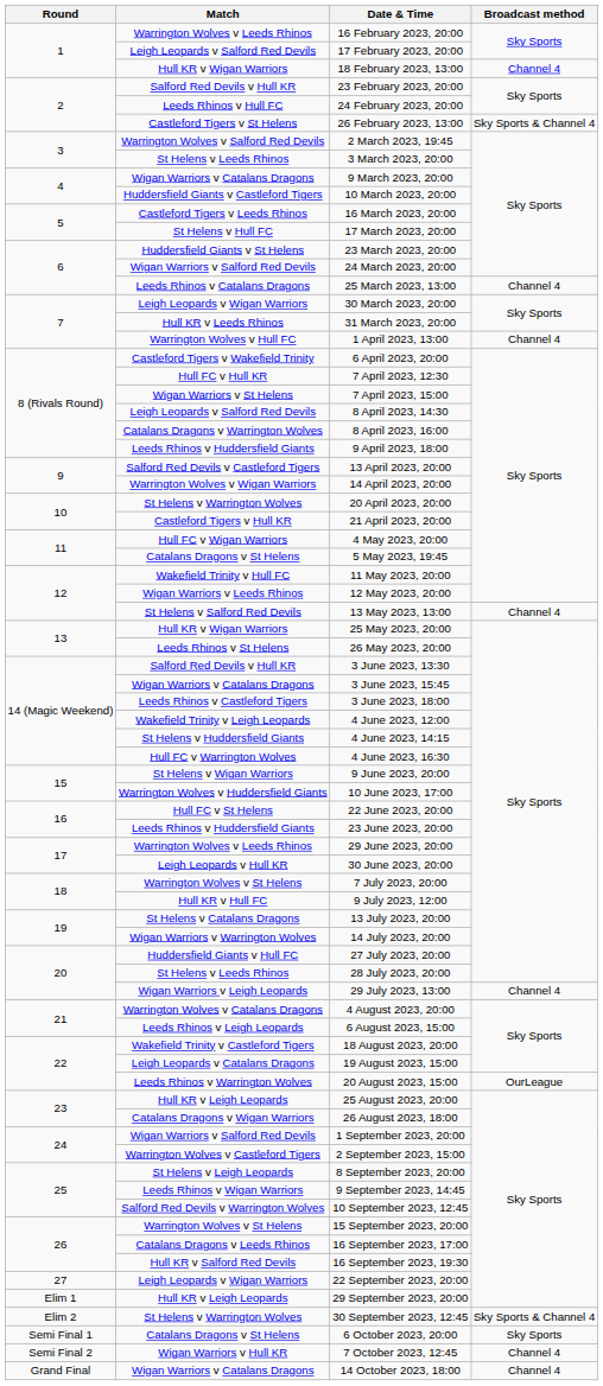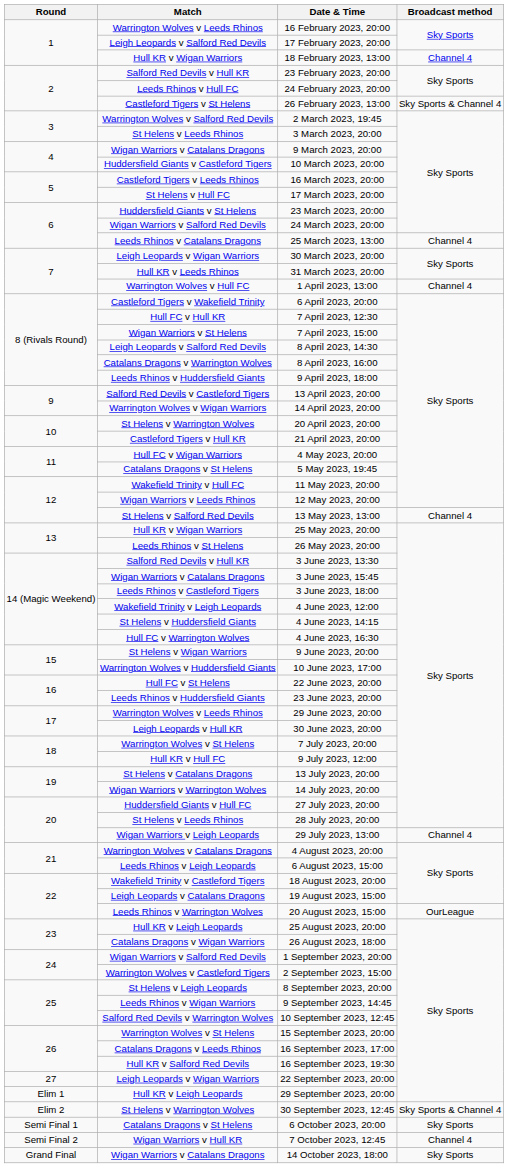 <table class="wikitable" style="border-collapse:collapse; font-size:90%; text-align:center;">
 <tr>
 <th>Round</th>
 <th>Match</th>
 <th>Date & Time</th>
 <th>Broadcast method</th>
 </tr>
 <tr>
 <td Rowspan=3>1</td>
 <td><a href='#'>Warrington Wolves</a> v <a href='#'>Leeds Rhinos</a></td>
 <td>16 February 2023, 20:00</td>
 <td Rowspan=2><a href='#'>Sky Sports</a></td>
 </tr>
 <tr>
 <td><a href='#'>Leigh Leopards</a> v <a href='#'>Salford Red Devils</a></td>
 <td>17 February 2023, 20:00</td>
 </tr>
 <tr>
 <td><a href='#'>Hull KR</a> v <a href='#'>Wigan Warriors</a></td>
 <td>18 February 2023, 13:00</td>
 <td><a href='#'>Channel 4</a></td>
 </tr>
 <tr>
 <td Rowspan=3>2</td>
 <td><a href='#'>Salford Red Devils</a> v <a href='#'>Hull KR</a></td>
 <td>23 February 2023, 20:00</td>
 <td Rowspan=2>Sky Sports</td>
 </tr>
 <tr>
 <td><a href='#'>Leeds Rhinos</a> v <a href='#'>Hull FC</a></td>
 <td>24 February 2023, 20:00</td>
 </tr>
 <tr>
 <td><a href='#'>Castleford Tigers</a> v <a href='#'>St Helens</a></td>
 <td>26 February 2023, 13:00</td>
 <td>Sky Sports & Channel 4</td>
 </tr>
 <tr>
 <td Rowspan=2>3</td>
 <td><a href='#'>Warrington Wolves</a> v <a href='#'>Salford Red Devils</a></td>
 <td>2 March 2023, 19:45</td>
 <td Rowspan=8>Sky Sports</td>
 </tr>
 <tr>
 <td><a href='#'>St Helens</a> v <a href='#'>Leeds Rhinos</a></td>
 <td>3 March 2023, 20:00</td>
 </tr>
 <tr>
 <td Rowspan=2>4</td>
 <td><a href='#'>Wigan Warriors</a> v <a href='#'>Catalans Dragons</a></td>
 <td>9 March 2023, 20:00</td>
 </tr>
 <tr>
 <td><a href='#'>Huddersfield Giants</a> v <a href='#'>Castleford Tigers</a></td>
 <td>10 March 2023, 20:00</td>
 </tr>
 <tr>
 <td Rowspan=2>5</td>
 <td><a href='#'>Castleford Tigers</a> v <a href='#'>Leeds Rhinos</a></td>
 <td>16 March 2023, 20:00</td>
 </tr>
 <tr>
 <td><a href='#'>St Helens</a> v <a href='#'>Hull FC</a></td>
 <td>17 March 2023, 20:00</td>
 </tr>
 <tr>
 <td Rowspan=3>6</td>
 <td><a href='#'>Huddersfield Giants</a> v <a href='#'>St Helens</a></td>
 <td>23 March 2023, 20:00</td>
 </tr>
 <tr>
 <td><a href='#'>Wigan Warriors</a> v <a href='#'>Salford Red Devils</a></td>
 <td>24 March 2023, 20:00</td>
 </tr>
 <tr>
 <td><a href='#'>Leeds Rhinos</a> v <a href='#'>Catalans Dragons</a></td>
 <td>25 March 2023, 13:00</td>
 <td>Channel 4</td>
 </tr>
 <tr>
 <td Rowspan=3>7</td>
 <td><a href='#'>Leigh Leopards</a> v <a href='#'>Wigan Warriors</a></td>
 <td>30 March 2023, 20:00</td>
 <td Rowspan=2>Sky Sports</td>
 </tr>
 <tr>
 <td><a href='#'>Hull KR</a> v <a href='#'>Leeds Rhinos</a></td>
 <td>31 March 2023, 20:00</td>
 </tr>
 <tr>
 <td><a href='#'>Warrington Wolves</a> v <a href='#'>Hull FC</a></td>
 <td>1 April 2023, 13:00</td>
 <td>Channel 4</td>
 </tr>
 <tr>
 <td Rowspan=6>8 (Rivals Round)</td>
 <td><a href='#'>Castleford Tigers</a> v <a href='#'>Wakefield Trinity</a></td>
 <td>6 April 2023, 20:00</td>
 <td Rowspan=14>Sky Sports</td>
 </tr>
 <tr>
 <td><a href='#'>Hull FC</a> v <a href='#'>Hull KR</a></td>
 <td>7 April 2023, 12:30</td>
 </tr>
 <tr>
 <td><a href='#'>Wigan Warriors</a> v <a href='#'>St Helens</a></td>
 <td>7 April 2023, 15:00</td>
 </tr>
 <tr>
 <td><a href='#'>Leigh Leopards</a> v <a href='#'>Salford Red Devils</a></td>
 <td>8 April 2023, 14:30</td>
 </tr>
 <tr>
 <td><a href='#'>Catalans Dragons</a> v <a href='#'>Warrington Wolves</a></td>
 <td>8 April 2023, 16:00</td>
 </tr>
 <tr>
 <td><a href='#'>Leeds Rhinos</a> v <a href='#'>Huddersfield Giants</a></td>
 <td>9 April 2023, 18:00</td>
 </tr>
 <tr>
 <td Rowspan=2>9</td>
 <td><a href='#'>Salford Red Devils</a> v <a href='#'>Castleford Tigers</a></td>
 <td>13 April 2023, 20:00</td>
 </tr>
 <tr>
 <td><a href='#'>Warrington Wolves</a> v <a href='#'>Wigan Warriors</a></td>
 <td>14 April 2023, 20:00</td>
 </tr>
 <tr>
 <td Rowspan=2>10</td>
 <td><a href='#'>St Helens</a> v <a href='#'>Warrington Wolves</a></td>
 <td>20 April 2023, 20:00</td>
 </tr>
 <tr>
 <td><a href='#'>Castleford Tigers</a> v <a href='#'>Hull KR</a></td>
 <td>21 April 2023, 20:00</td>
 </tr>
 <tr>
 <td Rowspan=2>11</td>
 <td><a href='#'>Hull FC</a> v <a href='#'>Wigan Warriors</a></td>
 <td>4 May 2023, 20:00</td>
 </tr>
 <tr>
 <td><a href='#'>Catalans Dragons</a> v <a href='#'>St Helens</a></td>
 <td>5 May 2023, 19:45</td>
 </tr>
 <tr>
 <td Rowspan=3>12</td>
 <td><a href='#'>Wakefield Trinity</a> v <a href='#'>Hull FC</a></td>
 <td>11 May 2023, 20:00</td>
 </tr>
 <tr>
 <td><a href='#'>Wigan Warriors</a> v <a href='#'>Leeds Rhinos</a></td>
 <td>12 May 2023, 20:00</td>
 </tr>
 <tr>
 <td><a href='#'>St Helens</a> v <a href='#'>Salford Red Devils</a></td>
 <td>13 May 2023, 13:00</td>
 <td>Channel 4</td>
 </tr>
 <tr>
 <td Rowspan=2>13</td>
 <td><a href='#'>Hull KR</a> v <a href='#'>Wigan Warriors</a></td>
 <td>25 May 2023, 20:00</td>
 <td Rowspan=20>Sky Sports</td>
 </tr>
 <tr>
 <td><a href='#'>Leeds Rhinos</a> v <a href='#'>St Helens</a></td>
 <td>26 May 2023, 20:00</td>
 </tr>
 <tr>
 <td Rowspan=6>14 (Magic Weekend)</td>
 <td><a href='#'>Salford Red Devils</a> v <a href='#'>Hull KR</a></td>
 <td>3 June 2023, 13:30</td>
 </tr>
 <tr>
 <td><a href='#'>Wigan Warriors</a> v <a href='#'>Catalans Dragons</a></td>
 <td>3 June 2023, 15:45</td>
 </tr>
 <tr>
 <td><a href='#'>Leeds Rhinos</a> v <a href='#'>Castleford Tigers</a></td>
 <td>3 June 2023, 18:00</td>
 </tr>
 <tr>
 <td><a href='#'>Wakefield Trinity</a> v <a href='#'>Leigh Leopards</a></td>
 <td>4 June 2023, 12:00</td>
 </tr>
 <tr>
 <td><a href='#'>St Helens</a> v <a href='#'>Huddersfield Giants</a></td>
 <td>4 June 2023, 14:15</td>
 </tr>
 <tr>
 <td><a href='#'>Hull FC</a> v <a href='#'>Warrington Wolves</a></td>
 <td>4 June 2023, 16:30</td>
 </tr>
 <tr>
 <td Rowspan=2>15</td>
 <td><a href='#'>St Helens</a> v <a href='#'>Wigan Warriors</a></td>
 <td>9 June 2023, 20:00</td>
 </tr>
 <tr>
 <td><a href='#'>Warrington Wolves</a> v <a href='#'>Huddersfield Giants</a></td>
 <td>10 June 2023, 17:00</td>
 </tr>
 <tr>
 <td Rowspan=2>16</td>
 <td><a href='#'>Hull FC</a> v <a href='#'>St Helens</a></td>
 <td>22 June 2023, 20:00</td>
 </tr>
 <tr>
 <td><a href='#'>Leeds Rhinos</a> v <a href='#'>Huddersfield Giants</a></td>
 <td>23 June 2023, 20:00</td>
 </tr>
 <tr>
 <td Rowspan=2>17</td>
 <td><a href='#'>Warrington Wolves</a> v <a href='#'>Leeds Rhinos</a></td>
 <td>29 June 2023, 20:00</td>
 </tr>
 <tr>
 <td><a href='#'>Leigh Leopards</a> v <a href='#'>Hull KR</a></td>
 <td>30 June 2023, 20:00</td>
 </tr>
 <tr>
 <td Rowspan=2>18</td>
 <td><a href='#'>Warrington Wolves</a> v <a href='#'>St Helens</a></td>
 <td>7 July 2023, 20:00</td>
 </tr>
 <tr>
 <td><a href='#'>Hull KR</a> v <a href='#'>Hull FC</a></td>
 <td>9 July 2023, 12:00</td>
 </tr>
 <tr>
 <td Rowspan=2>19</td>
 <td><a href='#'>St Helens</a> v <a href='#'>Catalans Dragons</a></td>
 <td>13 July 2023, 20:00</td>
 </tr>
 <tr>
 <td><a href='#'>Wigan Warriors</a> v <a href='#'>Warrington Wolves</a></td>
 <td>14 July 2023, 20:00</td>
 </tr>
 <tr>
 <td Rowspan=3>20</td>
 <td><a href='#'>Huddersfield Giants</a> v <a href='#'>Hull FC</a></td>
 <td>27 July 2023, 20:00</td>
 </tr>
 <tr>
 <td><a href='#'>St Helens</a> v <a href='#'>Leeds Rhinos</a></td>
 <td>28 July 2023, 20:00</td>
 </tr>
 <tr>
 <td><a href='#'>Wigan Warriors </a> v <a href='#'>Leigh Leopards</a></td>
 <td>29 July 2023, 13:00</td>
 <td>Channel 4</td>
 </tr>
 <tr>
 <td Rowspan=2>21</td>
 <td><a href='#'>Warrington Wolves</a> v <a href='#'>Catalans Dragons</a></td>
 <td>4 August 2023, 20:00</td>
 <td rowspan=4>Sky Sports</td>
 </tr>
 <tr>
 <td><a href='#'>Leeds Rhinos</a> v <a href='#'>Leigh Leopards</a></td>
 <td>6 August 2023, 15:00</td>
 </tr>
 <tr>
 <td Rowspan=3>22</td>
 <td><a href='#'>Wakefield Trinity</a> v <a href='#'>Castleford Tigers</a></td>
 <td>18 August 2023, 20:00</td>
 </tr>
 <tr>
 <td><a href='#'>Leigh Leopards</a> v <a href='#'>Catalans Dragons</a></td>
 <td>19 August 2023, 15:00</td>
 </tr>
 <tr>
 <td><a href='#'>Leeds Rhinos</a> v <a href='#'>Warrington Wolves</a></td>
 <td>20 August 2023, 15:00</td>
 <td>OurLeague</td>
 </tr>
 <tr>
 <td rowspan=2>23</td>
 <td><a href='#'>Hull KR</a> v <a href='#'>Leigh Leopards</a></td>
 <td>25 August 2023, 20:00</td>
 <td Rowspan=12>Sky Sports</td>
 </tr>
 <tr>
 <td><a href='#'>Catalans Dragons</a> v <a href='#'>Wigan Warriors</a></td>
 <td>26 August 2023, 18:00</td>
 </tr>
 <tr>
 <td Rowspan=2>24</td>
 <td><a href='#'>Wigan Warriors</a> v <a href='#'>Salford Red Devils</a></td>
 <td>1 September 2023, 20:00</td>
 </tr>
 <tr>
 <td><a href='#'>Warrington Wolves</a> v <a href='#'>Castleford Tigers</a></td>
 <td>2 September 2023, 15:00</td>
 </tr>
 <tr>
 <td Rowspan=3>25</td>
 <td><a href='#'>St Helens</a> v <a href='#'>Leigh Leopards</a></td>
 <td>8 September 2023, 20:00</td>
 </tr>
 <tr>
 <td><a href='#'>Leeds Rhinos</a> v <a href='#'>Wigan Warriors</a></td>
 <td>9 September 2023, 14:45</td>
 </tr>
 <tr>
 <td><a href='#'>Salford Red Devils</a> v <a href='#'>Warrington Wolves</a></td>
 <td>10 September 2023, 12:45</td>
 </tr>
 <tr>
 <td Rowspan=3>26</td>
 <td><a href='#'>Warrington Wolves</a> v <a href='#'>St Helens</a></td>
 <td>15 September 2023, 20:00</td>
 </tr>
 <tr>
 <td><a href='#'>Catalans Dragons</a> v <a href='#'>Leeds Rhinos</a></td>
 <td>16 September 2023, 17:00</td>
 </tr>
 <tr>
 <td><a href='#'>Hull KR</a> v <a href='#'>Salford Red Devils</a></td>
 <td>16 September 2023, 19:30</td>
 </tr>
 <tr>
 <td>27</td>
 <td><a href='#'>Leigh Leopards</a> v <a href='#'>Wigan Warriors</a></td>
 <td>22 September 2023, 20:00</td>
 </tr>
 <tr>
 <td>Elim 1</td>
 <td><a href='#'>Hull KR</a> v <a href='#'>Leigh Leopards</a></td>
 <td>29 September 2023, 20:00</td>
 </tr>
 <tr>
 <td>Elim 2</td>
 <td><a href='#'>St Helens</a> v <a href='#'>Warrington Wolves</a></td>
 <td>30 September 2023, 12:45</td>
 <td>Sky Sports & Channel 4</td>
 </tr>
 <tr>
 <td>Semi Final 1</td>
 <td><a href='#'>Catalans Dragons</a> v <a href='#'>St Helens</a></td>
 <td>6 October 2023, 20:00</td>
 <td>Sky Sports</td>
 </tr>
 <tr>
 <td>Semi Final 2</td>
 <td><a href='#'>Wigan Warriors</a> v <a href='#'>Hull KR</a></td>
 <td>7 October 2023, 12:45</td>
 <td>Channel 4</td>
 </tr>
 <tr>
 <td>Grand Final</td>
 <td><a href='#'>Wigan Warriors</a> v <a href='#'>Catalans Dragons</a></td>
 <td>14 October 2023, 18:00</td>
-<td>Channel 4</td>
+<td>Sky Sports</td>
 </tr>
 </table>
